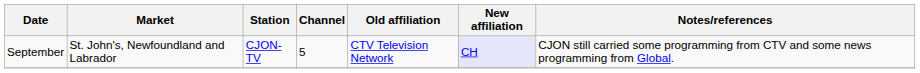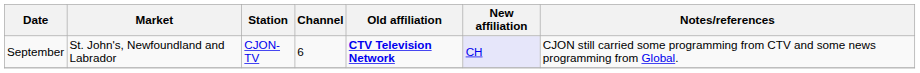 <table class="wikitable">
 <tr>
 <th>Date</th>
 <th>Market</th>
 <th>Station</th>
 <th>Channel</th>
 <th>Old affiliation</th>
 <th>New affiliation</th>
 <th>Notes/references</th>
 </tr>
 <tr>
 <td>September</td>
 <td>St. John's, Newfoundland and Labrador</td>
 <td><a href='#'>CJON-TV</a></td>
-<td>5</td>
-<td><a href='#'>CTV Television Network</a></td>
+<td>6</td>
+<td><strong><a href='#'>CTV Television Network</a></strong></td>
 <td style="background: lavender;"><a href='#'>CH</a></td>
 <td>CJON still carried some programming from CTV and some news programming from <a href='#'>Global</a>.</td>
 </tr>
 <tr>
 </tr>
 </table>
